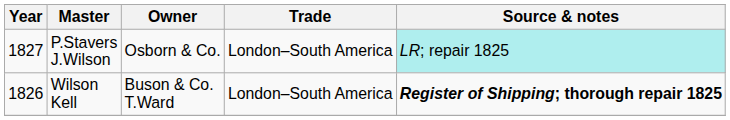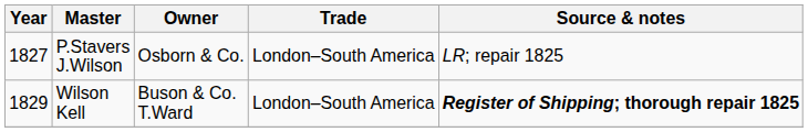 <table class=" wikitable">
 <tr>
 <th>Year</th>
 <th>Master</th>
 <th>Owner</th>
 <th>Trade</th>
 <th>Source & notes</th>
 </tr>
 <tr>
 <td>1827</td>
 <td>P.Stavers<br>J.Wilson</td>
 <td>Osborn & Co.</td>
 <td>London–South America</td>
-<td style="background: paleturquoise;"><em>LR</em>; repair 1825</td>
+<td><em>LR</em>; repair 1825</td>
 </tr>
 <tr>
-<td>1826</td>
+<td>1829</td>
 <td>Wilson<br>Kell</td>
 <td>Buson & Co.<br>T.Ward</td>
 <td>London–South America</td>
 <td><strong><em>Register of Shipping</em>; thorough repair 1825</strong></td>
 </tr>
 <tr>
 </tr>
 </table>
